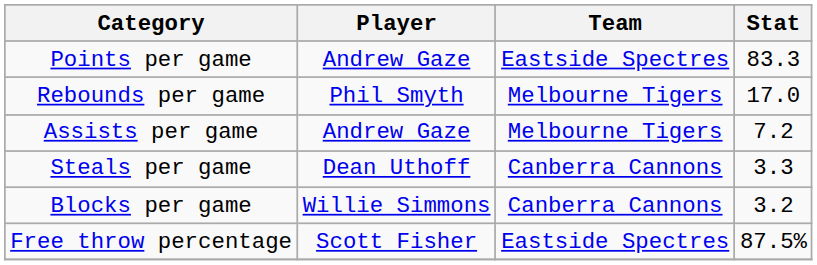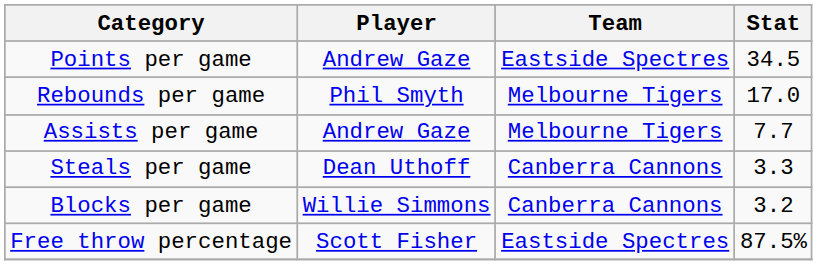 <table class="wikitable" style="text-align:center">
 <tr>
 <th>Category</th>
 <th>Player</th>
 <th>Team</th>
 <th>Stat</th>
 </tr>
 <tr>
 <td><a href='#'>Points</a> per game</td>
 <td><a href='#'>Andrew Gaze</a></td>
 <td><a href='#'>Eastside Spectres</a></td>
-<td>83.3</td>
+<td>34.5</td>
 </tr>
 <tr>
 <td><a href='#'>Rebounds</a> per game</td>
 <td><a href='#'>Phil Smyth</a></td>
 <td><a href='#'>Melbourne Tigers</a></td>
 <td>17.0</td>
 </tr>
 <tr>
 <td><a href='#'>Assists</a> per game</td>
 <td><a href='#'>Andrew Gaze</a></td>
 <td><a href='#'>Melbourne Tigers</a></td>
-<td>7.2</td>
+<td>7.7</td>
 </tr>
 <tr>
 <td><a href='#'>Steals</a> per game</td>
 <td><a href='#'>Dean Uthoff</a></td>
 <td><a href='#'>Canberra Cannons</a></td>
 <td>3.3</td>
 </tr>
 <tr>
 <td><a href='#'>Blocks</a> per game</td>
 <td><a href='#'>Willie Simmons</a></td>
 <td><a href='#'>Canberra Cannons</a></td>
 <td>3.2</td>
 </tr>
 <tr>
 <td><a href='#'>Free throw</a> percentage</td>
 <td><a href='#'>Scott Fisher</a></td>
 <td><a href='#'>Eastside Spectres</a></td>
 <td>87.5%</td>
 </tr>
 <tr>
 </tr>
 </table>
